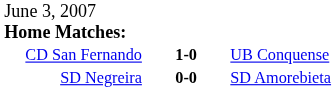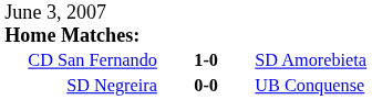 <table width=100% cellspacing=1>
 <tr>
 <th width=20%></th>
 <th width=12%></th>
 <th width=20%></th>
 <th></th>
 </tr>
 <tr>
 <td>June 3, 2007<br><strong>Home Matches:</strong></td>
 </tr>
 <tr style=font-size:90%>
 <td align=right><a href='#'>CD San Fernando</a></td>
 <td align=center><strong>1-0</strong></td>
-<td><a href='#'>UB Conquense</a></td>
+<td><a href='#'>SD Amorebieta</a></td>
 </tr>
 <tr style=font-size:90%>
 <td align=right><a href='#'>SD Negreira</a></td>
 <td align=center><strong>0-0</strong></td>
-<td><a href='#'>SD Amorebieta</a></td>
+<td><a href='#'>UB Conquense</a></td>
 </tr>
 </table>
